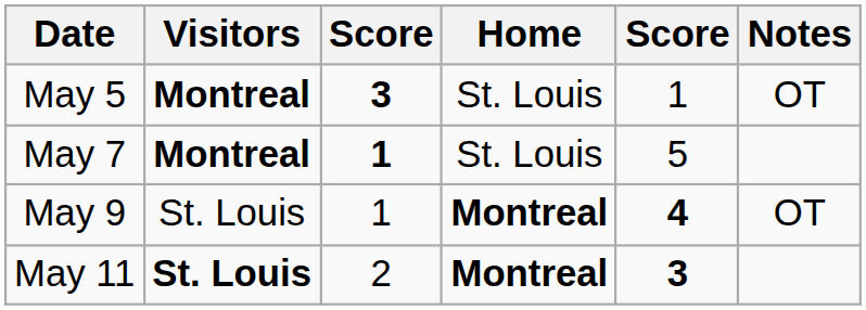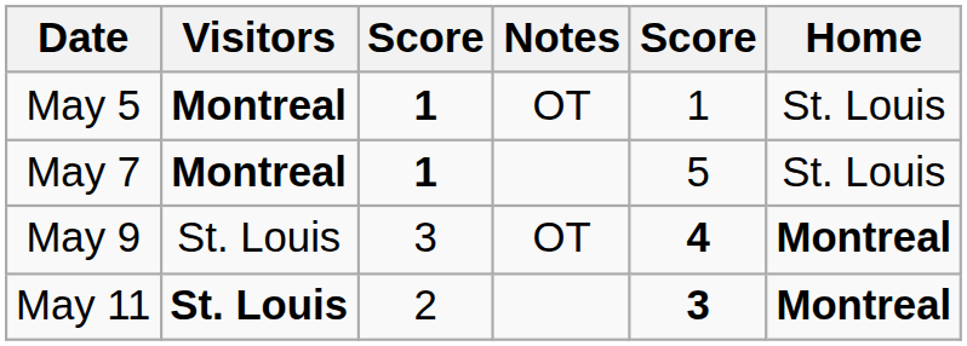 <table class="wikitable">
 <tr>
 <th>Date</th>
 <th>Visitors</th>
 <th>Score</th>
+<th>Notes</th>
+<th>Score</th>
 <th>Home</th>
-<th>Score</th>
-<th>Notes</th>
 </tr>
 <tr align="center">
 <td>May 5</td>
 <td><strong>Montreal</strong></td>
-<td><strong>3</strong></td>
+<td><strong>1</strong></td>
+<td>OT</td>
+<td>1</td>
 <td>St. Louis</td>
-<td>1</td>
-<td>OT</td>
 </tr>
 <tr align="center">
 <td>May 7</td>
 <td><strong>Montreal</strong></td>
 <td><strong>1</strong></td>
+<td></td>
+<td>5</td>
 <td>St. Louis</td>
-<td>5</td>
-<td></td>
 </tr>
 <tr align="center">
 <td>May 9</td>
 <td>St. Louis</td>
-<td>1</td>
+<td>3</td>
+<td>OT</td>
+<td><strong>4</strong></td>
 <td><strong>Montreal</strong></td>
-<td><strong>4</strong></td>
-<td>OT</td>
 </tr>
 <tr align="center">
 <td>May 11</td>
 <td><strong>St. Louis</strong></td>
 <td>2</td>
+<td></td>
+<td><strong>3</strong></td>
 <td><strong>Montreal</strong></td>
-<td><strong>3</strong></td>
-<td></td>
 </tr>
 </table>
